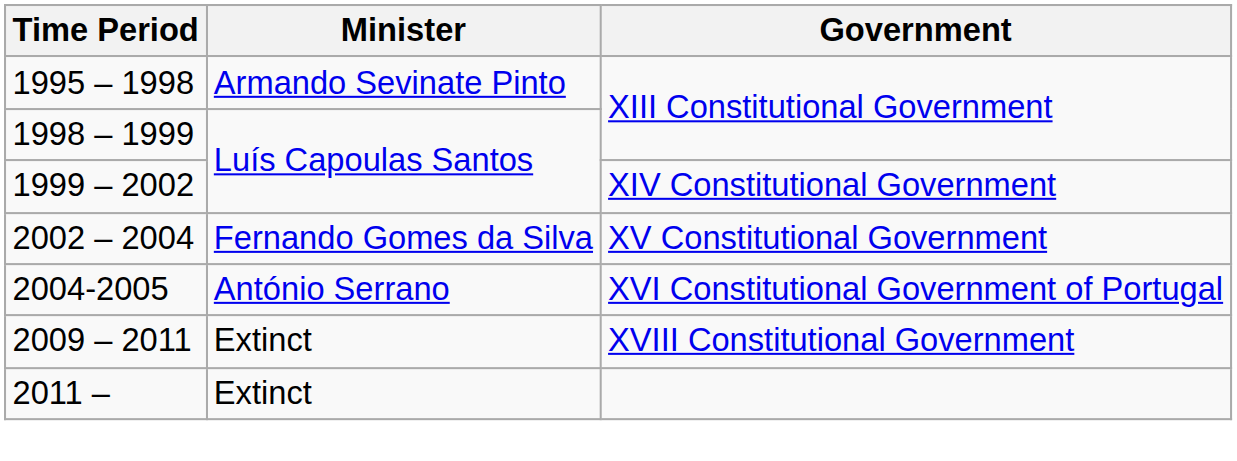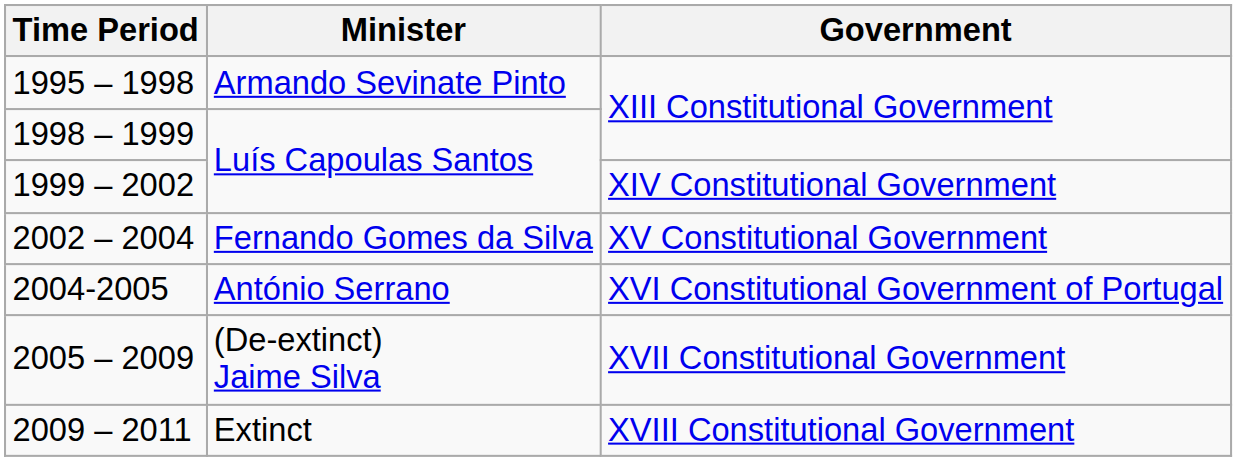 <table class="wikitable">
 <tr>
 <th>Time Period</th>
 <th>Minister</th>
 <th>Government</th>
 </tr>
 <tr>
 <td>1995 – 1998</td>
 <td><a href='#'>Armando Sevinate Pinto</a></td>
 <td rowspan=2><a href='#'>XIII Constitutional Government</a></td>
 </tr>
 <tr>
 <td>1998 – 1999</td>
 <td rowspan=2><a href='#'>Luís Capoulas Santos</a></td>
 </tr>
 <tr>
 <td>1999 – 2002</td>
 <td><a href='#'>XIV Constitutional Government</a></td>
 </tr>
 <tr>
 <td>2002 – 2004</td>
 <td><a href='#'>Fernando Gomes da Silva</a></td>
 <td><a href='#'>XV Constitutional Government</a></td>
 </tr>
 <tr>
 <td>2004-2005</td>
 <td><a href='#'>António Serrano</a></td>
 <td><a href='#'>XVI Constitutional Government of Portugal</a></td>
 </tr>
 <tr>
+<td>2005 – 2009</td>
+<td>(De-extinct)<br><a href='#'>Jaime Silva</a></td>
+<td><a href='#'>XVII Constitutional Government</a></td>
+</tr>
+<tr>
 <td>2009 – 2011</td>
 <td>Extinct</td>
 <td><a href='#'>XVIII Constitutional Government</a></td>
 </tr>
-<tr>
-<td>2011 –</td>
-<td>Extinct</td>
-<td></td>
-</tr>
 </table>
